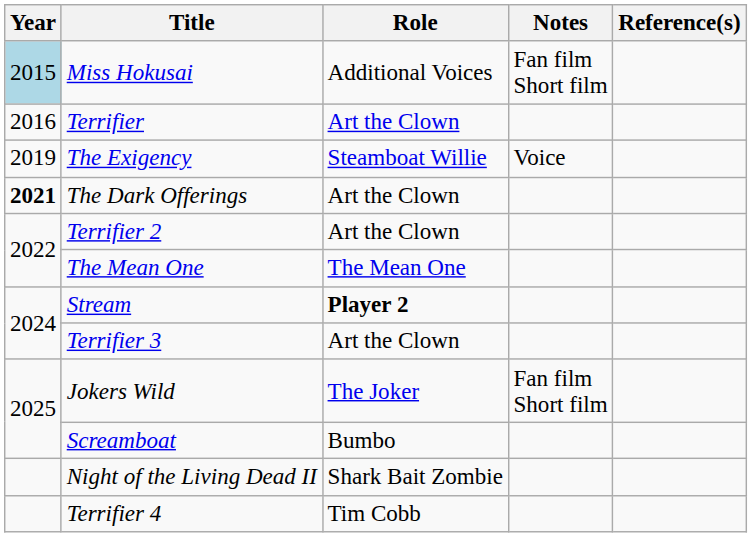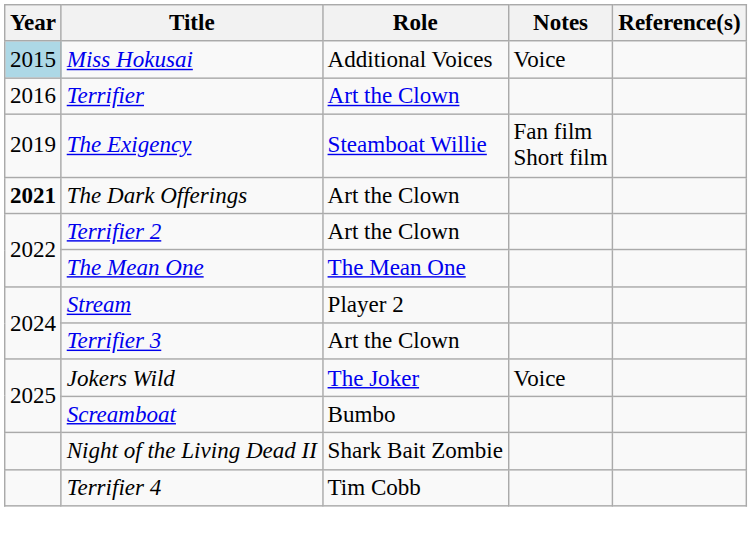 <table class="wikitable sortable">
 <tr>
 <th>Year</th>
 <th>Title</th>
 <th>Role</th>
 <th class="unsortable">Notes</th>
 <th class="unsortable">Reference(s)</th>
 </tr>
 <tr>
 <td style="background: lightblue;">2015</td>
 <td><em><a href='#'>Miss Hokusai</a></em></td>
 <td>Additional Voices</td>
-<td>Fan film<br>Short film</td>
+<td>Voice</td>
 <td></td>
 </tr>
 <tr>
 <td>2016</td>
 <td><em><a href='#'>Terrifier</a></em></td>
 <td><a href='#'>Art the Clown</a></td>
 <td></td>
 <td></td>
 </tr>
 <tr>
 <td>2019</td>
 <td><em><a href='#'>The Exigency</a></em></td>
 <td><a href='#'>Steamboat Willie</a></td>
-<td>Voice</td>
+<td>Fan film<br>Short film</td>
 <td></td>
 </tr>
 <tr>
 <td><strong>2021</strong></td>
 <td><em>The Dark Offerings</em></td>
 <td>Art the Clown</td>
 <td></td>
 <td></td>
 </tr>
 <tr>
 <td rowspan="2">2022</td>
 <td><em><a href='#'>Terrifier 2</a></em></td>
 <td>Art the Clown</td>
 <td></td>
 <td></td>
 </tr>
 <tr>
 <td><em><a href='#'>The Mean One</a></em></td>
 <td><a href='#'>The Mean One</a></td>
 <td></td>
 <td></td>
 </tr>
 <tr>
 <td rowspan="2">2024</td>
 <td><em><a href='#'>Stream</a></em></td>
-<td><strong>Player 2</strong></td>
+<td>Player 2</td>
 <td></td>
 <td></td>
 </tr>
 <tr>
 <td><em><a href='#'>Terrifier 3</a></em></td>
 <td>Art the Clown</td>
 <td></td>
 <td></td>
 </tr>
 <tr>
 <td rowspan="2">2025</td>
 <td><em>Jokers Wild</em></td>
 <td><a href='#'>The Joker</a></td>
-<td>Fan film<br>Short film</td>
+<td>Voice</td>
 <td></td>
 </tr>
 <tr>
 <td><em><a href='#'>Screamboat</a></em></td>
 <td>Bumbo</td>
 <td></td>
 <td></td>
 </tr>
 <tr>
 <td></td>
 <td><em>Night of the Living Dead II</em></td>
 <td>Shark Bait Zombie</td>
 <td></td>
 <td></td>
 </tr>
 <tr>
 <td></td>
 <td><em>Terrifier 4</em></td>
 <td>Tim Cobb</td>
 <td></td>
 </tr>
 </table>
